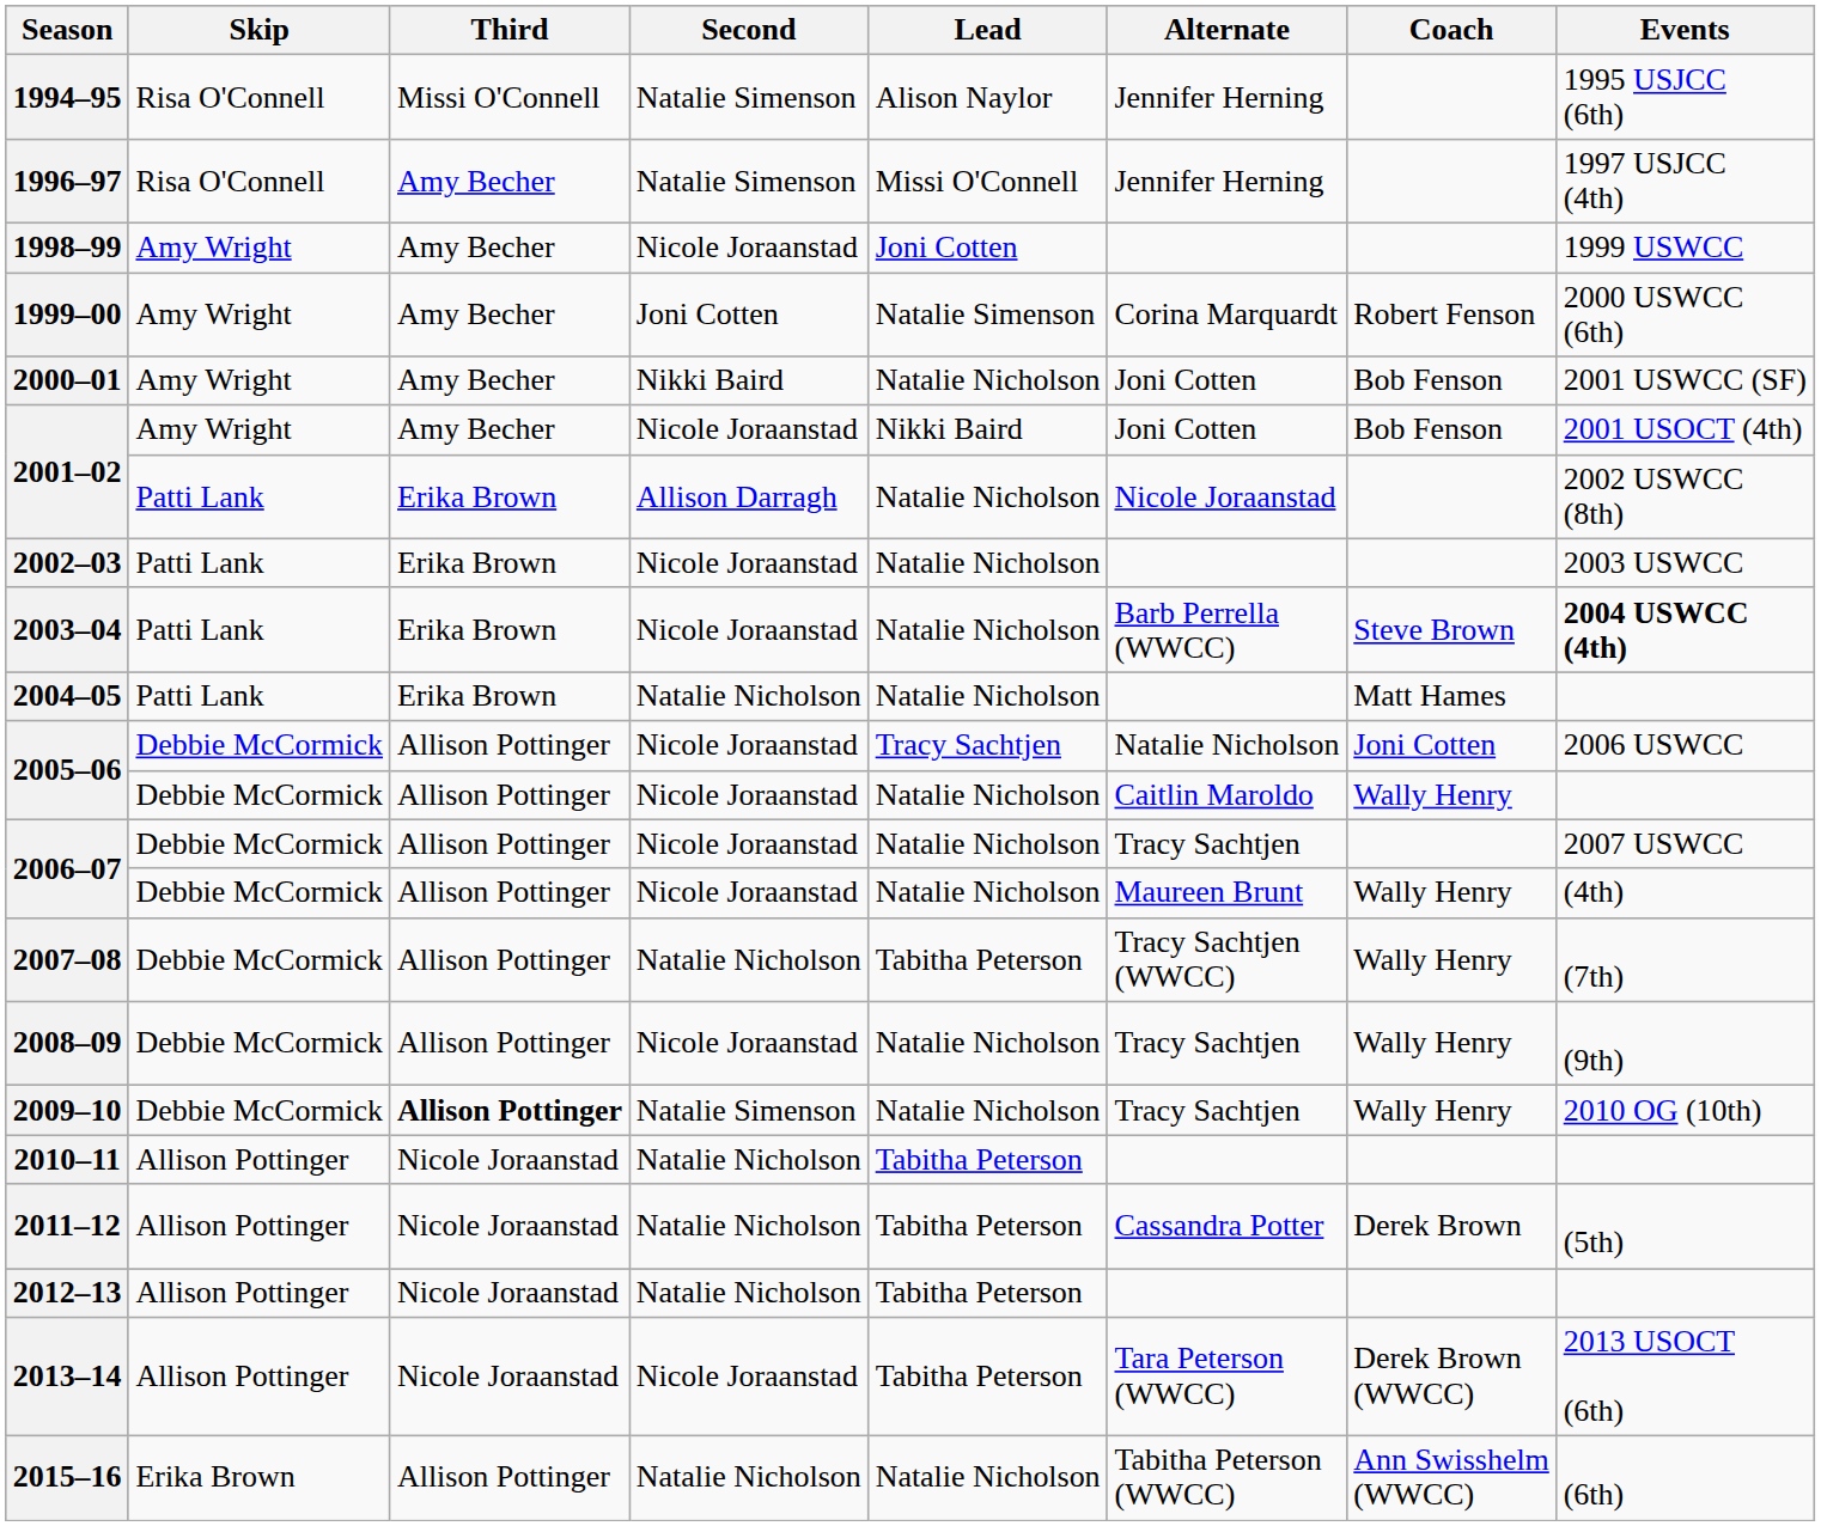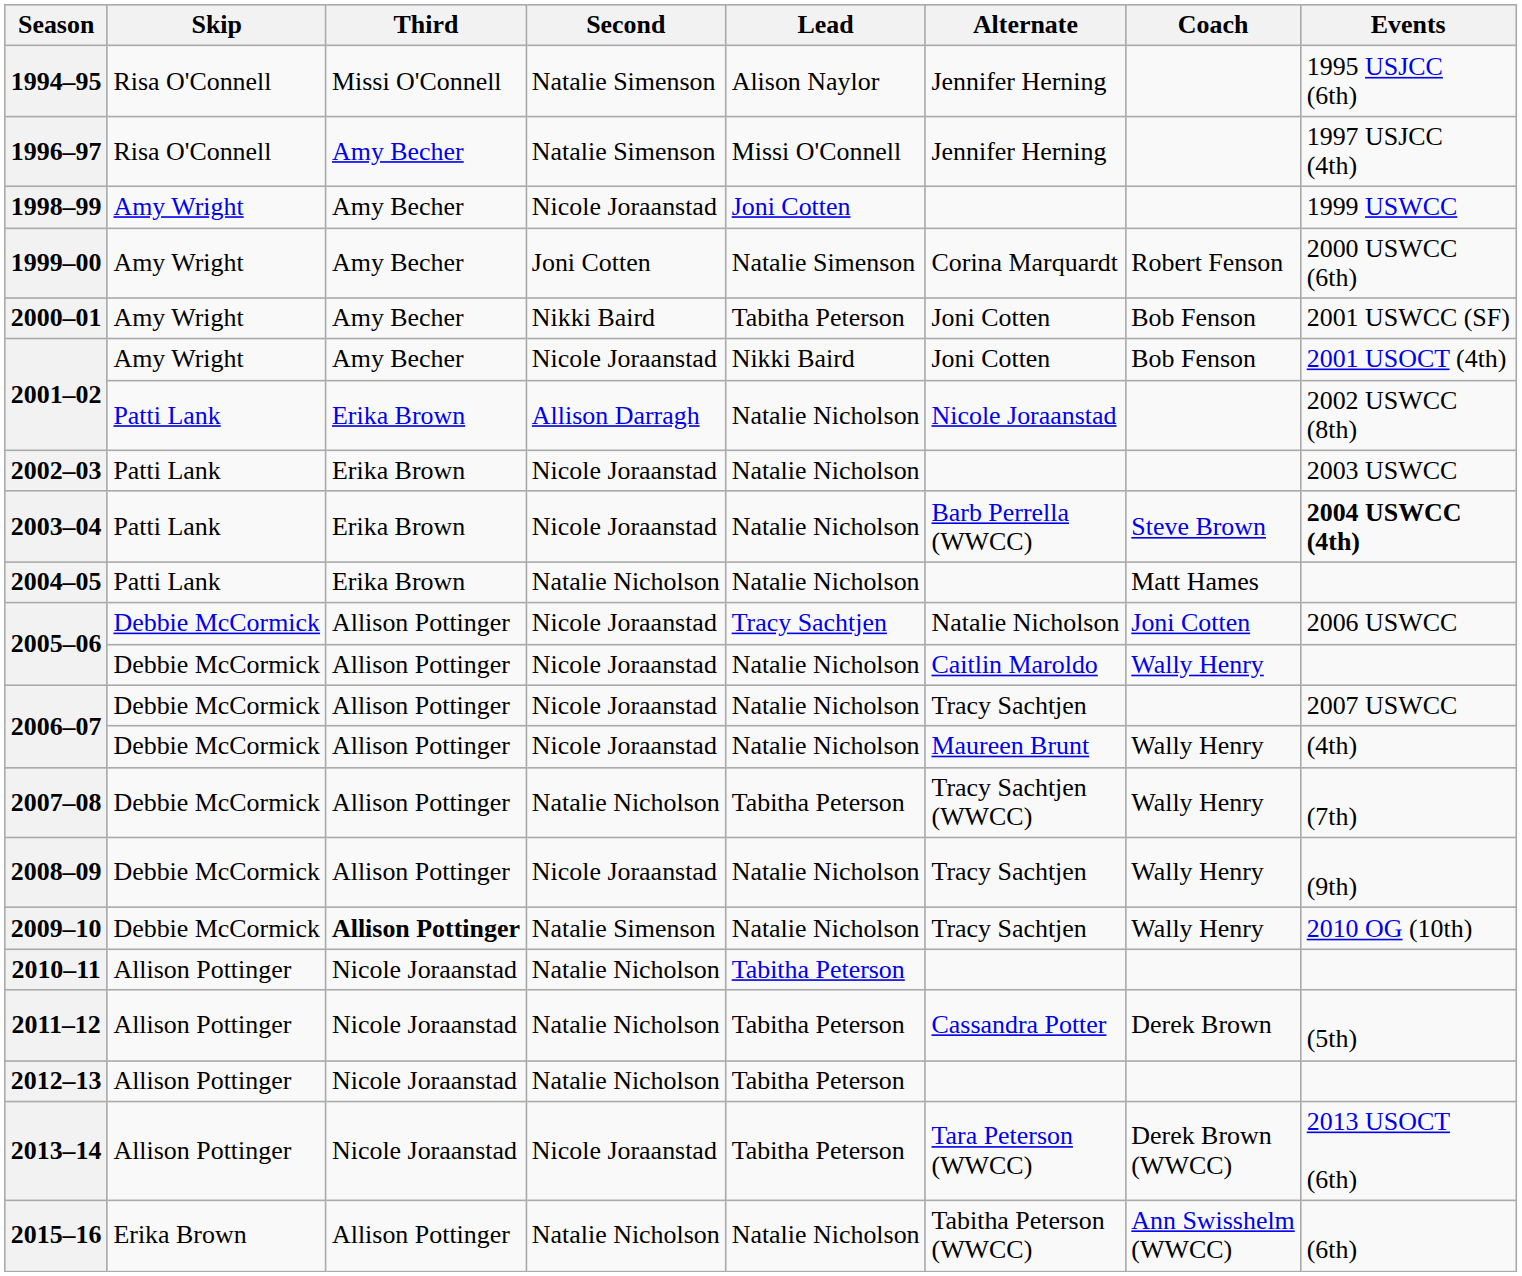 <table class="wikitable">
 <tr>
 <th scope="col">Season</th>
 <th scope="col">Skip</th>
 <th scope="col">Third</th>
 <th scope="col">Second</th>
 <th scope="col">Lead</th>
 <th scope="col">Alternate</th>
 <th scope="col">Coach</th>
 <th scope="col">Events</th>
 </tr>
 <tr>
 <th scope="row">1994–95</th>
 <td>Risa O'Connell</td>
 <td>Missi O'Connell</td>
 <td>Natalie Simenson</td>
 <td>Alison Naylor</td>
 <td>Jennifer Herning</td>
 <td></td>
 <td>1995 <a href='#'>USJCC</a> <br> (6th)</td>
 </tr>
 <tr>
 <th scope="row">1996–97</th>
 <td>Risa O'Connell</td>
 <td><a href='#'>Amy Becher</a></td>
 <td>Natalie Simenson</td>
 <td>Missi O'Connell</td>
 <td>Jennifer Herning</td>
 <td></td>
 <td>1997 USJCC <br> (4th)</td>
 </tr>
 <tr>
 <th scope="row">1998–99</th>
 <td><a href='#'>Amy Wright</a></td>
 <td>Amy Becher</td>
 <td>Nicole Joraanstad</td>
 <td><a href='#'>Joni Cotten</a></td>
 <td></td>
 <td></td>
 <td>1999 <a href='#'>USWCC</a> </td>
 </tr>
 <tr>
 <th scope="row">1999–00</th>
 <td>Amy Wright</td>
 <td>Amy Becher</td>
 <td>Joni Cotten</td>
 <td>Natalie Simenson</td>
 <td>Corina Marquardt</td>
 <td>Robert Fenson</td>
 <td>2000 USWCC <br> (6th)</td>
 </tr>
 <tr>
 <th scope="row">2000–01</th>
 <td>Amy Wright</td>
 <td>Amy Becher</td>
 <td>Nikki Baird</td>
-<td>Natalie Nicholson</td>
+<td>Tabitha Peterson</td>
 <td>Joni Cotten</td>
 <td>Bob Fenson</td>
 <td>2001 USWCC (SF)</td>
 </tr>
 <tr>
 <th scope="row" rowspan=2>2001–02</th>
 <td>Amy Wright</td>
 <td>Amy Becher</td>
 <td>Nicole Joraanstad</td>
 <td>Nikki Baird</td>
 <td>Joni Cotten</td>
 <td>Bob Fenson</td>
 <td><a href='#'>2001 USOCT</a> (4th)</td>
 </tr>
 <tr>
 <td><a href='#'>Patti Lank</a></td>
 <td><a href='#'>Erika Brown</a></td>
 <td><a href='#'>Allison Darragh</a></td>
 <td>Natalie Nicholson</td>
 <td><a href='#'>Nicole Joraanstad</a></td>
 <td></td>
 <td>2002 USWCC <br> (8th)</td>
 </tr>
 <tr>
 <th scope="row">2002–03</th>
 <td>Patti Lank</td>
 <td>Erika Brown</td>
 <td>Nicole Joraanstad</td>
 <td>Natalie Nicholson</td>
 <td></td>
 <td></td>
 <td>2003 USWCC </td>
 </tr>
 <tr>
 <th scope="row">2003–04</th>
 <td>Patti Lank</td>
 <td>Erika Brown</td>
 <td>Nicole Joraanstad</td>
 <td>Natalie Nicholson</td>
 <td><a href='#'>Barb Perrella</a><br>(WWCC)</td>
 <td><a href='#'>Steve Brown</a></td>
 <td><strong>2004 USWCC <br> (4th)</strong></td>
 </tr>
 <tr>
 <th scope="row">2004–05</th>
 <td>Patti Lank</td>
 <td>Erika Brown</td>
 <td>Natalie Nicholson</td>
 <td>Natalie Nicholson</td>
 <td></td>
 <td>Matt Hames</td>
 <td> </td>
 </tr>
 <tr>
 <th scope="row" rowspan=2>2005–06</th>
 <td><a href='#'>Debbie McCormick</a></td>
 <td>Allison Pottinger</td>
 <td>Nicole Joraanstad</td>
 <td><a href='#'>Tracy Sachtjen</a></td>
 <td>Natalie Nicholson</td>
 <td><a href='#'>Joni Cotten</a></td>
 <td>2006 USWCC </td>
 </tr>
 <tr>
 <td>Debbie McCormick</td>
 <td>Allison Pottinger</td>
 <td>Nicole Joraanstad</td>
 <td>Natalie Nicholson</td>
 <td><a href='#'>Caitlin Maroldo</a></td>
 <td><a href='#'>Wally Henry</a></td>
 <td> </td>
 </tr>
 <tr>
 <th scope="row" rowspan=2>2006–07</th>
 <td>Debbie McCormick</td>
 <td>Allison Pottinger</td>
 <td>Nicole Joraanstad</td>
 <td>Natalie Nicholson</td>
 <td>Tracy Sachtjen</td>
 <td></td>
 <td>2007 USWCC </td>
 </tr>
 <tr>
 <td>Debbie McCormick</td>
 <td>Allison Pottinger</td>
 <td>Nicole Joraanstad</td>
 <td>Natalie Nicholson</td>
 <td><a href='#'>Maureen Brunt</a></td>
 <td>Wally Henry</td>
 <td> (4th)</td>
 </tr>
 <tr>
 <th scope="row">2007–08</th>
 <td>Debbie McCormick</td>
 <td>Allison Pottinger</td>
 <td>Natalie Nicholson</td>
 <td>Tabitha Peterson</td>
 <td>Tracy Sachtjen<br>(WWCC)</td>
 <td>Wally Henry</td>
 <td> <br> (7th)</td>
 </tr>
 <tr>
 <th scope="row">2008–09</th>
 <td>Debbie McCormick</td>
 <td>Allison Pottinger</td>
 <td>Nicole Joraanstad</td>
 <td>Natalie Nicholson</td>
 <td>Tracy Sachtjen</td>
 <td>Wally Henry</td>
 <td> <br> (9th)</td>
 </tr>
 <tr>
 <th scope="row">2009–10</th>
 <td>Debbie McCormick</td>
 <td><strong>Allison Pottinger</strong></td>
 <td>Natalie Simenson</td>
 <td>Natalie Nicholson</td>
 <td>Tracy Sachtjen</td>
 <td>Wally Henry</td>
 <td><a href='#'>2010 OG</a> (10th)</td>
 </tr>
 <tr>
 <th scope="row">2010–11</th>
 <td>Allison Pottinger</td>
 <td>Nicole Joraanstad</td>
 <td>Natalie Nicholson</td>
 <td><a href='#'>Tabitha Peterson</a></td>
 <td></td>
 <td></td>
 <td> </td>
 </tr>
 <tr>
 <th scope="row">2011–12</th>
 <td>Allison Pottinger</td>
 <td>Nicole Joraanstad</td>
 <td>Natalie Nicholson</td>
 <td>Tabitha Peterson</td>
 <td><a href='#'>Cassandra Potter</a></td>
 <td>Derek Brown</td>
 <td> <br> (5th)</td>
 </tr>
 <tr>
 <th scope="row">2012–13</th>
 <td>Allison Pottinger</td>
 <td>Nicole Joraanstad</td>
 <td>Natalie Nicholson</td>
 <td>Tabitha Peterson</td>
 <td></td>
 <td></td>
 <td> </td>
 </tr>
 <tr>
 <th scope="row">2013–14</th>
 <td>Allison Pottinger</td>
 <td>Nicole Joraanstad</td>
 <td>Nicole Joraanstad</td>
 <td>Tabitha Peterson</td>
 <td><a href='#'>Tara Peterson</a><br>(WWCC)</td>
 <td>Derek Brown<br>(WWCC)</td>
 <td><a href='#'>2013 USOCT</a> <br> <br> (6th)</td>
 </tr>
 <tr>
 <th scope="row">2015–16</th>
 <td>Erika Brown</td>
 <td>Allison Pottinger</td>
 <td>Natalie Nicholson</td>
 <td>Natalie Nicholson</td>
 <td>Tabitha Peterson<br>(WWCC)</td>
 <td><a href='#'>Ann Swisshelm</a><br>(WWCC)</td>
 <td> <br> (6th)</td>
 </tr>
 </table>
